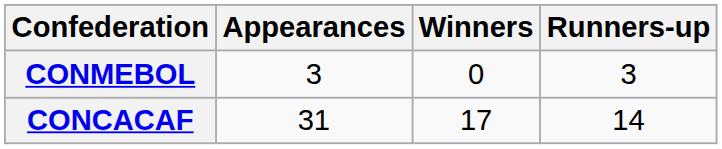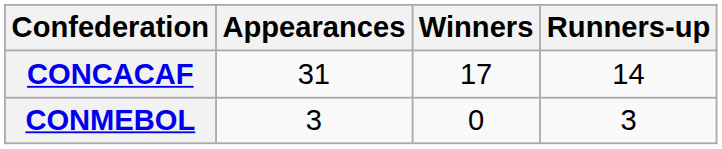 <table class="wikitable plainrowheaders sortable" style="text-align:center">
 <tr>
 <th scope="col">Confederation</th>
 <th scope="col">Appearances</th>
 <th scope="col">Winners</th>
 <th scope="col">Runners-up</th>
 </tr>
 <tr>
+<th scope="row"><a href='#'>CONCACAF</a></th>
+<td>31</td>
+<td>17</td>
+<td>14</td>
+</tr>
+<tr>
 <th scope="row"><a href='#'>CONMEBOL</a></th>
 <td>3</td>
 <td>0</td>
 <td>3</td>
 </tr>
-<tr>
-<th scope="row"><a href='#'>CONCACAF</a></th>
-<td>31</td>
-<td>17</td>
-<td>14</td>
-</tr>
 </table>
